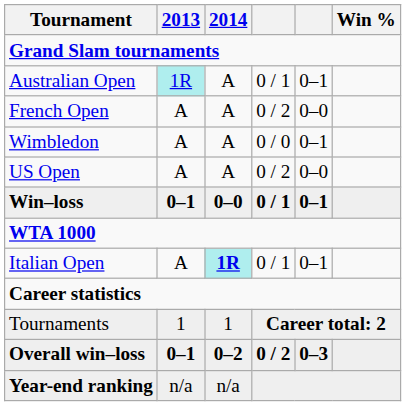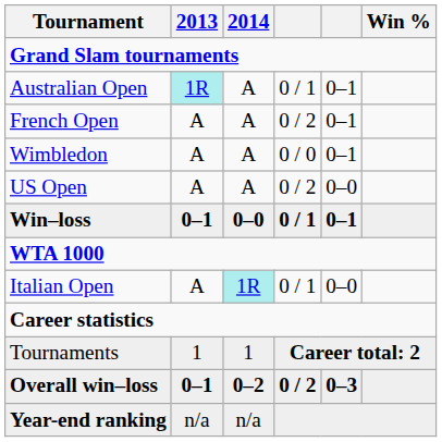 <table class="wikitable nowrap" style="text-align:center">
 <tr>
 <th>Tournament</th>
 <th><a href='#'>2013</a></th>
 <th><a href='#'>2014</a></th>
 <th></th>
 <th></th>
 <th>Win %</th>
 </tr>
 <tr>
 <td colspan="6" align="left"><strong><a href='#'>Grand Slam tournaments</a></strong></td>
 </tr>
 <tr>
 <td align="left"><a href='#'>Australian Open</a></td>
 <td bgcolor=afeeee><a href='#'>1R</a></td>
 <td>A</td>
 <td>0 / 1</td>
 <td>0–1</td>
 <td></td>
 </tr>
 <tr>
 <td align="left"><a href='#'>French Open</a></td>
 <td>A</td>
 <td>A</td>
 <td>0 / 2</td>
-<td>0–0</td>
+<td>0–1</td>
 <td></td>
 </tr>
 <tr>
 <td align="left"><a href='#'>Wimbledon</a></td>
 <td>A</td>
 <td>A</td>
 <td>0 / 0</td>
 <td>0–1</td>
 <td></td>
 </tr>
 <tr>
 <td align="left"><a href='#'>US Open</a></td>
 <td>A</td>
 <td>A</td>
 <td>0 / 2</td>
 <td>0–0</td>
 <td></td>
 </tr>
 <tr style="background:#efefef;font-weight:bold">
 <td align="left">Win–loss</td>
 <td>0–1</td>
 <td>0–0</td>
 <td>0 / 1</td>
 <td>0–1</td>
 <td></td>
 </tr>
 <tr>
 <td colspan="6" align="left"><strong><a href='#'>WTA 1000</a></strong></td>
 </tr>
 <tr>
 <td align="left"><a href='#'>Italian Open</a></td>
 <td>A</td>
-<td bgcolor=afeeee><strong><a href='#'>1R</a></strong></td>
+<td bgcolor=afeeee><a href='#'>1R</a></td>
 <td>0 / 1</td>
-<td>0–1</td>
+<td>0–0</td>
 <td></td>
 </tr>
 <tr>
 <td colspan="6" align="left"><strong>Career statistics</strong></td>
 </tr>
 <tr style="background:#efefef">
 <td align="left">Tournaments</td>
 <td>1</td>
 <td>1</td>
 <td colspan="3"><strong>Career total: 2</strong></td>
 </tr>
 <tr style="font-weight:bold;background:#efefef">
 <td align="left">Overall win–loss</td>
 <td>0–1</td>
 <td>0–2</td>
 <td>0 / 2</td>
 <td>0–3</td>
 <td></td>
 </tr>
 <tr style="background:#efefef">
 <td align="left"><strong>Year-end ranking</strong></td>
 <td>n/a</td>
 <td>n/a</td>
 <td colspan="3"></td>
 </tr>
 </table>
